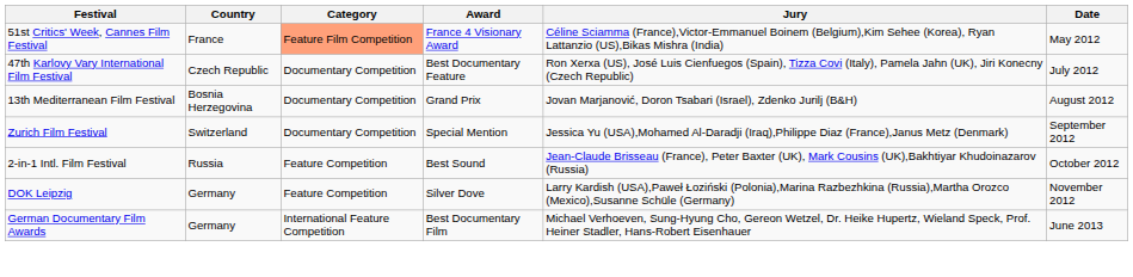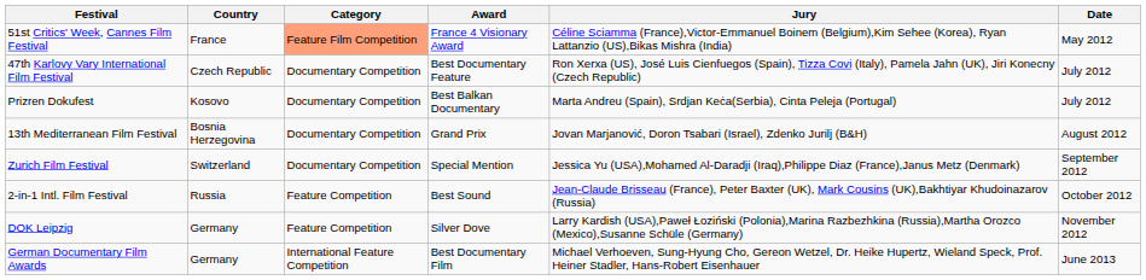 <table class="wikitable">
 <tr>
 <th>Festival</th>
 <th>Country</th>
 <th>Category</th>
 <th>Award</th>
 <th>Jury</th>
 <th>Date</th>
 </tr>
 <tr>
 <td>51st <a href='#'>Critics' Week</a>, <a href='#'>Cannes Film Festival</a></td>
 <td>France</td>
 <td style="background: lightsalmon;">Feature Film Competition</td>
 <td><a href='#'>France 4 Visionary Award</a></td>
 <td><a href='#'>Céline Sciamma</a> (France),Victor-Emmanuel Boinem (Belgium),Kim Sehee (Korea), Ryan Lattanzio (US),Bikas Mishra (India)</td>
 <td>May 2012</td>
 </tr>
 <tr>
 <td>47th <a href='#'>Karlovy Vary International Film Festival</a></td>
 <td>Czech Republic</td>
 <td>Documentary Competition</td>
 <td>Best Documentary Feature</td>
 <td>Ron Xerxa (US),  José Luis Cienfuegos (Spain), <a href='#'>Tizza Covi</a> (Italy), Pamela Jahn (UK), Jiri Konecny (Czech Republic)</td>
+<td>July 2012</td>
+</tr>
+<tr>
+<td>Prizren Dokufest</td>
+<td>Kosovo</td>
+<td>Documentary Competition</td>
+<td>Best Balkan Documentary</td>
+<td>Marta Andreu (Spain), Srdjan Keċa(Serbia), Cinta Peleja (Portugal)</td>
 <td>July 2012</td>
 </tr>
 <tr>
 <td>13th Mediterranean Film Festival</td>
 <td>Bosnia Herzegovina</td>
 <td>Documentary Competition</td>
 <td>Grand Prix</td>
 <td>Jovan Marjanović, Doron Tsabari (Israel), Zdenko Jurilj (B&H)</td>
 <td>August 2012</td>
 </tr>
 <tr>
 <td><a href='#'>Zurich Film Festival</a></td>
 <td>Switzerland</td>
 <td>Documentary Competition</td>
 <td>Special Mention</td>
 <td>Jessica Yu (USA),Mohamed Al-Daradji (Iraq),Philippe Diaz (France),Janus Metz (Denmark)</td>
 <td>September 2012</td>
 </tr>
 <tr>
 <td>2-in-1 Intl. Film Festival</td>
 <td>Russia</td>
 <td>Feature Competition</td>
 <td>Best Sound</td>
 <td><a href='#'>Jean-Claude Brisseau</a> (France), Peter Baxter (UK), <a href='#'>Mark Cousins</a> (UK),Bakhtiyar Khudoinazarov (Russia)</td>
 <td>October 2012</td>
 </tr>
 <tr>
 <td><a href='#'>DOK Leipzig</a></td>
 <td>Germany</td>
 <td>Feature Competition</td>
 <td>Silver Dove</td>
 <td>Larry Kardish (USA),Paweł Łoziński (Polonia),Marina Razbezhkina (Russia),Martha Orozco (Mexico),Susanne Schüle (Germany)</td>
 <td>November 2012</td>
 </tr>
 <tr>
 <td><a href='#'>German Documentary Film Awards</a></td>
 <td>Germany</td>
 <td>International Feature Competition</td>
 <td>Best Documentary Film</td>
 <td>Michael Verhoeven, Sung-Hyung Cho, Gereon Wetzel, Dr. Heike Hupertz, Wieland Speck, Prof. Heiner Stadler, Hans-Robert Eisenhauer</td>
 <td>June 2013</td>
 </tr>
 </table>
